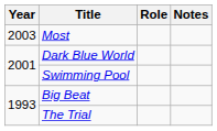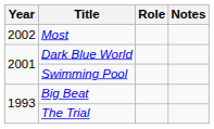 <table class="wikitable sortable">
 <tr>
 <th>Year</th>
 <th>Title</th>
 <th>Role</th>
 <th class="unsortable">Notes</th>
 </tr>
 <tr>
-<td>2003</td>
+<td>2002</td>
 <td><em><a href='#'>Most</a></em></td>
 <td></td>
 <td></td>
 </tr>
 <tr>
 <td rowspan=2>2001</td>
 <td><em><a href='#'>Dark Blue World</a></em></td>
 <td></td>
 <td></td>
 </tr>
 <tr>
 <td><em><a href='#'>Swimming Pool</a></em></td>
 <td></td>
 <td></td>
 </tr>
 <tr>
 <td rowspan=2>1993</td>
 <td><em><a href='#'>Big Beat</a></em></td>
 <td></td>
 <td></td>
 </tr>
 <tr>
 <td><em><a href='#'>The Trial</a></em></td>
 <td></td>
 <td></td>
 </tr>
 </table>
